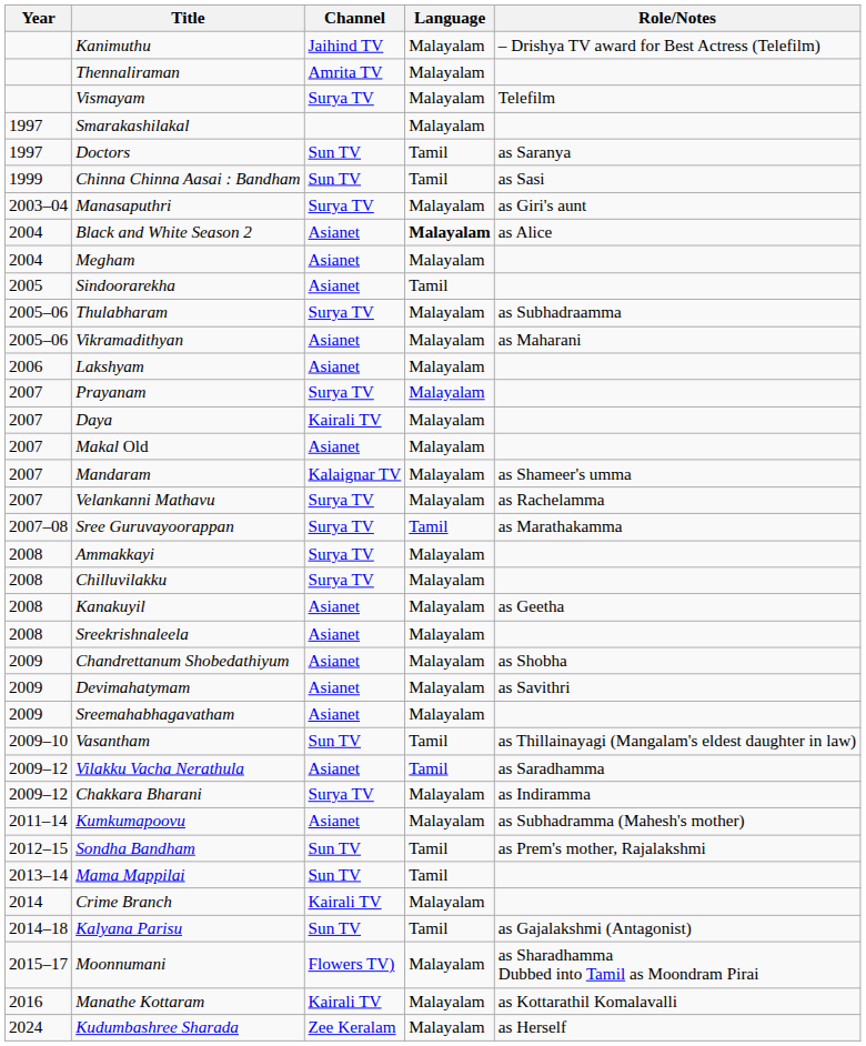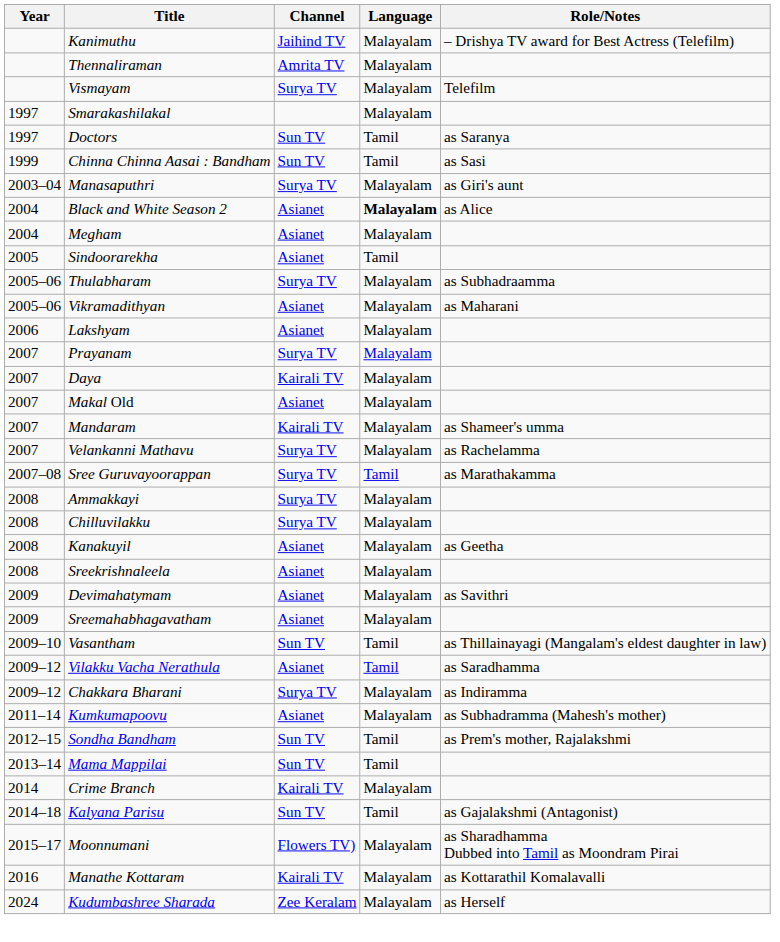 <table class="wikitable sortable">
 <tr>
 <th scope="col">Year</th>
 <th scope="col">Title</th>
 <th scope="col">Channel</th>
 <th scope="col">Language</th>
 <th class="unsortable" scope="col">Role/Notes</th>
 </tr>
 <tr>
 <td></td>
 <td><em>Kanimuthu</em></td>
 <td><a href='#'>Jaihind TV</a></td>
 <td>Malayalam</td>
 <td> – Drishya TV award for Best Actress (Telefilm)</td>
 </tr>
 <tr>
 <td></td>
 <td><em>Thennaliraman</em></td>
 <td><a href='#'>Amrita TV</a></td>
 <td>Malayalam</td>
 <td></td>
 </tr>
 <tr>
 <td></td>
 <td><em>Vismayam</em></td>
 <td><a href='#'>Surya TV</a></td>
 <td>Malayalam</td>
 <td>Telefilm</td>
 </tr>
 <tr>
 <td>1997</td>
 <td><em>Smarakashilakal</em></td>
 <td></td>
 <td>Malayalam</td>
 <td></td>
 </tr>
 <tr>
 <td>1997</td>
 <td><em>Doctors</em></td>
 <td><a href='#'>Sun TV</a></td>
 <td>Tamil</td>
 <td>as Saranya</td>
 </tr>
 <tr>
 <td>1999</td>
 <td><em>Chinna Chinna Aasai : Bandham</em></td>
 <td><a href='#'>Sun TV</a></td>
 <td>Tamil</td>
 <td>as Sasi</td>
 </tr>
 <tr>
 <td>2003–04</td>
 <td><em>Manasaputhri</em></td>
 <td><a href='#'>Surya TV</a></td>
 <td>Malayalam</td>
 <td>as Giri's aunt</td>
 </tr>
 <tr>
 <td>2004</td>
 <td><em>Black and White Season 2</em></td>
 <td><a href='#'>Asianet</a></td>
 <td><strong>Malayalam</strong></td>
 <td>as Alice</td>
 </tr>
 <tr>
 <td>2004</td>
 <td><em>Megham</em></td>
 <td><a href='#'>Asianet</a></td>
 <td>Malayalam</td>
 <td></td>
 </tr>
 <tr>
 <td>2005</td>
 <td><em>Sindoorarekha</em></td>
 <td><a href='#'>Asianet</a></td>
 <td>Tamil</td>
 <td></td>
 </tr>
 <tr>
 <td>2005–06</td>
 <td><em>Thulabharam</em></td>
 <td><a href='#'>Surya TV</a></td>
 <td>Malayalam</td>
 <td>as Subhadraamma</td>
 </tr>
 <tr>
 <td>2005–06</td>
 <td><em>Vikramadithyan </em></td>
 <td><a href='#'>Asianet</a></td>
 <td>Malayalam</td>
 <td>as Maharani</td>
 </tr>
 <tr>
 <td>2006</td>
 <td><em>Lakshyam</em></td>
 <td><a href='#'>Asianet</a></td>
 <td>Malayalam</td>
 <td></td>
 </tr>
 <tr>
 <td>2007</td>
 <td><em>Prayanam</em></td>
 <td><a href='#'>Surya TV</a></td>
 <td><a href='#'>Malayalam</a></td>
 <td></td>
 </tr>
 <tr>
 <td>2007</td>
 <td><em>Daya</em></td>
 <td><a href='#'>Kairali TV</a></td>
 <td>Malayalam</td>
 <td></td>
 </tr>
 <tr>
 <td>2007</td>
 <td><em>Makal</em> Old</td>
 <td><a href='#'>Asianet</a></td>
 <td>Malayalam</td>
 <td></td>
 </tr>
 <tr>
 <td>2007</td>
 <td><em>Mandaram</em></td>
-<td><a href='#'>Kalaignar TV</a></td>
+<td><a href='#'>Kairali TV</a></td>
 <td>Malayalam</td>
 <td>as Shameer's umma</td>
 </tr>
 <tr>
 <td>2007</td>
 <td><em>Velankanni Mathavu</em></td>
 <td><a href='#'>Surya TV</a></td>
 <td>Malayalam</td>
 <td>as Rachelamma</td>
 </tr>
 <tr>
 <td>2007–08</td>
 <td><em>Sree Guruvayoorappan</em></td>
 <td><a href='#'>Surya TV</a></td>
 <td><a href='#'>Tamil</a></td>
 <td>as Marathakamma</td>
 </tr>
 <tr>
 <td>2008</td>
 <td><em>Ammakkayi</em></td>
 <td><a href='#'>Surya TV</a></td>
 <td>Malayalam</td>
 <td></td>
 </tr>
 <tr>
 <td>2008</td>
 <td><em>Chilluvilakku</em></td>
 <td><a href='#'>Surya TV</a></td>
 <td>Malayalam</td>
 <td></td>
 </tr>
 <tr>
 <td>2008</td>
 <td><em>Kanakuyil</em></td>
 <td><a href='#'>Asianet</a></td>
 <td>Malayalam</td>
 <td>as Geetha</td>
 </tr>
 <tr>
 <td>2008</td>
 <td><em>Sreekrishnaleela</em></td>
 <td><a href='#'>Asianet</a></td>
 <td>Malayalam</td>
 <td></td>
-</tr>
-<tr>
-<td>2009</td>
-<td><em>Chandrettanum Shobedathiyum</em></td>
-<td><a href='#'>Asianet</a></td>
-<td>Malayalam</td>
-<td>as Shobha</td>
 </tr>
 <tr>
 <td>2009</td>
 <td><em>Devimahatymam</em></td>
 <td><a href='#'>Asianet</a></td>
 <td>Malayalam</td>
 <td>as Savithri</td>
 </tr>
 <tr>
 <td>2009</td>
 <td><em>Sreemahabhagavatham</em></td>
 <td><a href='#'>Asianet</a></td>
 <td>Malayalam</td>
 <td></td>
 </tr>
 <tr>
 <td>2009–10</td>
 <td><em>Vasantham</em></td>
 <td><a href='#'>Sun TV</a></td>
 <td>Tamil</td>
 <td>as Thillainayagi (Mangalam's eldest daughter in law)</td>
 </tr>
 <tr>
 <td>2009–12</td>
 <td><em><a href='#'>Vilakku Vacha Nerathula</a></em></td>
 <td><a href='#'>Asianet</a></td>
 <td><a href='#'>Tamil</a></td>
 <td>as Saradhamma</td>
 </tr>
 <tr>
 <td>2009–12</td>
 <td><em>Chakkara Bharani</em></td>
 <td><a href='#'>Surya TV</a></td>
 <td>Malayalam</td>
 <td>as Indiramma</td>
 </tr>
 <tr>
 <td>2011–14</td>
 <td><em><a href='#'>Kumkumapoovu</a></em></td>
 <td><a href='#'>Asianet</a></td>
 <td>Malayalam</td>
 <td>as Subhadramma (Mahesh's mother)</td>
 </tr>
 <tr>
 <td>2012–15</td>
 <td><em><a href='#'>Sondha Bandham</a></em></td>
 <td><a href='#'>Sun TV</a></td>
 <td>Tamil</td>
 <td>as Prem's mother, Rajalakshmi</td>
 </tr>
 <tr>
 <td>2013–14</td>
 <td><em><a href='#'>Mama Mappilai</a></em></td>
 <td><a href='#'>Sun TV</a></td>
 <td>Tamil</td>
 <td></td>
 </tr>
 <tr>
 <td>2014</td>
 <td><em>Crime Branch</em></td>
 <td><a href='#'>Kairali TV</a></td>
 <td>Malayalam</td>
 <td></td>
 </tr>
 <tr>
 <td>2014–18</td>
 <td><em><a href='#'>Kalyana Parisu</a></em></td>
 <td><a href='#'>Sun TV</a></td>
 <td>Tamil</td>
 <td>as Gajalakshmi (Antagonist)</td>
 </tr>
 <tr>
 <td>2015–17</td>
 <td><em>Moonnumani</em></td>
 <td><a href='#'>Flowers TV)</a></td>
 <td>Malayalam</td>
 <td>as Sharadhamma<br>Dubbed into <a href='#'>Tamil</a> as Moondram Pirai</td>
 </tr>
 <tr>
 <td>2016</td>
 <td><em>Manathe Kottaram</em></td>
 <td><a href='#'>Kairali TV</a></td>
 <td>Malayalam</td>
 <td>as Kottarathil Komalavalli</td>
 </tr>
 <tr>
 <td>2024</td>
 <td><em><a href='#'>Kudumbashree Sharada</a></em></td>
 <td><a href='#'>Zee Keralam</a></td>
 <td>Malayalam</td>
 <td>as Herself<br></td>
 </tr>
 </table>
